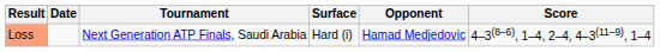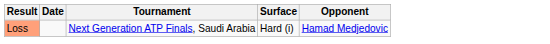 <table class="wikitable">
 <tr>
 <th>Result</th>
 <th>Date</th>
 <th>Tournament</th>
 <th>Surface</th>
 <th>Opponent</th>
-<th class=unsortable>Score</th>
 </tr>
 <tr>
 <td bgcolor=ffa07a>Loss</td>
 <td><a href='#'></a></td>
 <td><a href='#'>Next Generation ATP Finals</a>, Saudi Arabia</td>
 <td>Hard (i)</td>
 <td> <a href='#'>Hamad Medjedovic</a></td>
-<td>4–3<sup>(8–6)</sup>, 1–4, 2–4, 4–3<sup>(11–9)</sup>, 1–4</td>
 </tr>
 </table>
